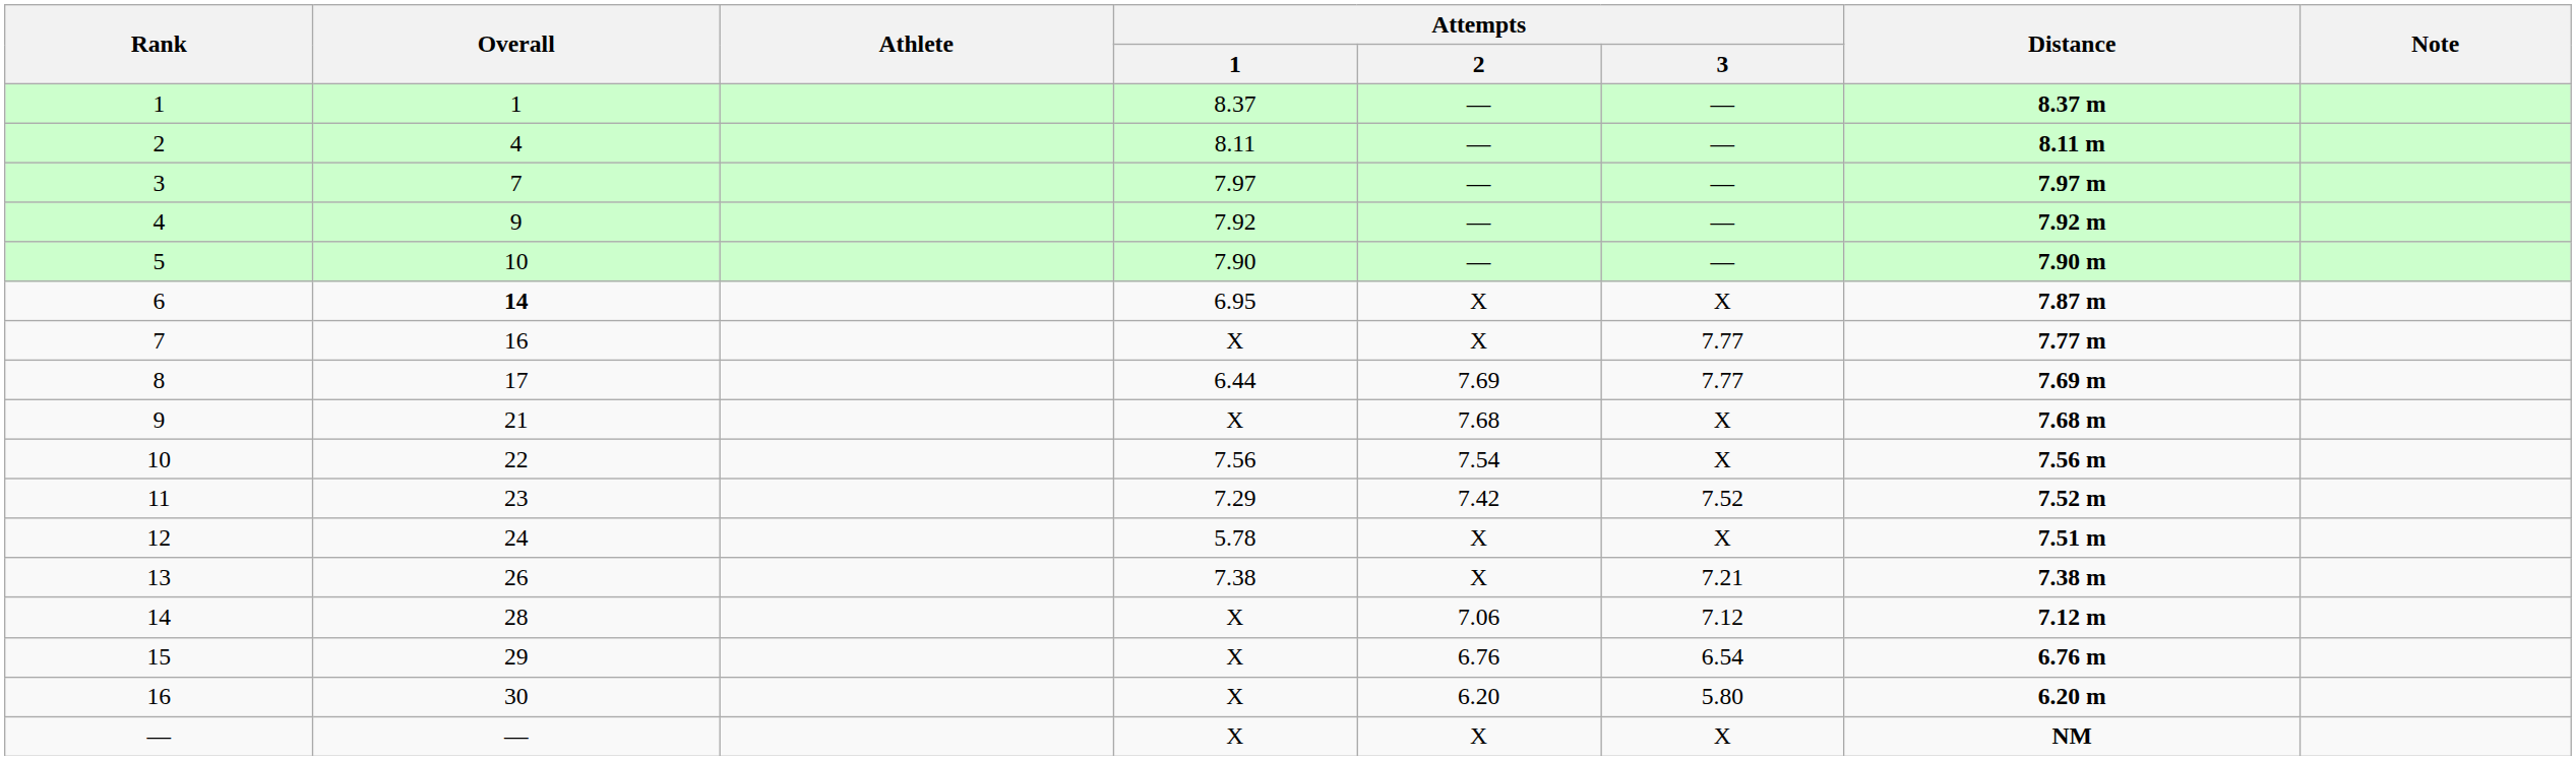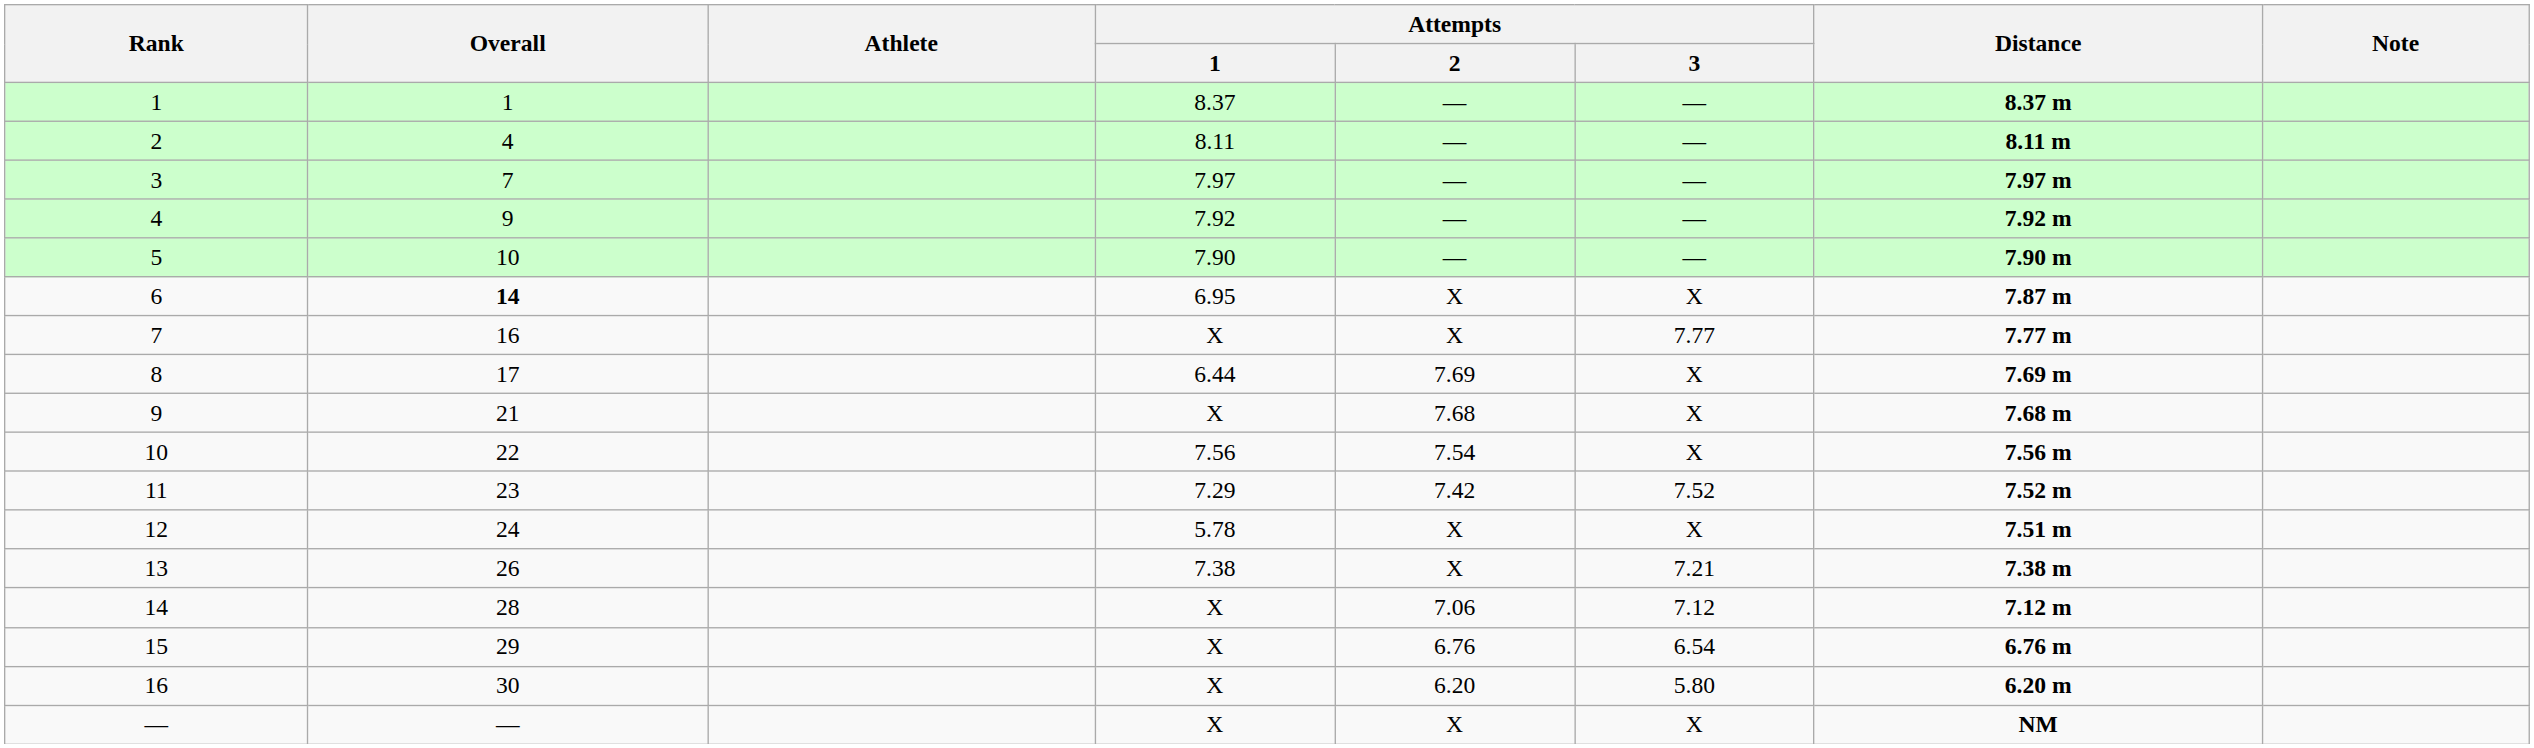 <table class="wikitable" style=" text-align:center; font-size:110%;" width="95%">
 <tr>
 <th rowspan="2">Rank</th>
 <th rowspan="2">Overall</th>
 <th rowspan="2">Athlete</th>
 <th colspan="3">Attempts</th>
 <th rowspan="2">Distance</th>
 <th rowspan="2">Note</th>
 </tr>
 <tr>
 <th>1</th>
 <th>2</th>
 <th>3</th>
 </tr>
 <tr style="background:#ccffcc;">
 <td>1</td>
 <td>1</td>
 <td align=left></td>
 <td>8.37</td>
 <td>—</td>
 <td>—</td>
 <td><strong>8.37 m </strong></td>
 <td></td>
 </tr>
 <tr style="background:#ccffcc;">
 <td>2</td>
 <td>4</td>
 <td align=left></td>
 <td>8.11</td>
 <td>—</td>
 <td>—</td>
 <td><strong>8.11 m </strong></td>
 <td></td>
 </tr>
 <tr style="background:#ccffcc;">
 <td>3</td>
 <td>7</td>
 <td align=left></td>
 <td>7.97</td>
 <td>—</td>
 <td>—</td>
 <td><strong>7.97 m </strong></td>
 <td></td>
 </tr>
 <tr style="background:#ccffcc;">
 <td>4</td>
 <td>9</td>
 <td align=left></td>
 <td>7.92</td>
 <td>—</td>
 <td>—</td>
 <td><strong>7.92 m </strong></td>
 <td></td>
 </tr>
 <tr style="background:#ccffcc;">
 <td>5</td>
 <td>10</td>
 <td align=left></td>
 <td>7.90</td>
 <td>—</td>
 <td>—</td>
 <td><strong>7.90 m </strong></td>
 <td></td>
 </tr>
 <tr>
 <td>6</td>
 <td><strong>14</strong></td>
 <td align=left></td>
 <td>6.95</td>
 <td>X</td>
 <td>X</td>
 <td><strong>7.87 m </strong></td>
 <td></td>
 </tr>
 <tr>
 <td>7</td>
 <td>16</td>
 <td align=left></td>
 <td>X</td>
 <td>X</td>
 <td>7.77</td>
 <td><strong>7.77 m </strong></td>
 <td></td>
 </tr>
 <tr>
 <td>8</td>
 <td>17</td>
 <td align=left></td>
 <td>6.44</td>
 <td>7.69</td>
-<td>7.77</td>
+<td>X</td>
 <td><strong>7.69 m </strong></td>
 <td></td>
 </tr>
 <tr>
 <td>9</td>
 <td>21</td>
 <td align=left></td>
 <td>X</td>
 <td>7.68</td>
 <td>X</td>
 <td><strong>7.68 m </strong></td>
 <td></td>
 </tr>
 <tr>
 <td>10</td>
 <td>22</td>
 <td align=left></td>
 <td>7.56</td>
 <td>7.54</td>
 <td>X</td>
 <td><strong>7.56 m </strong></td>
 <td></td>
 </tr>
 <tr>
 <td>11</td>
 <td>23</td>
 <td align=left></td>
 <td>7.29</td>
 <td>7.42</td>
 <td>7.52</td>
 <td><strong>7.52 m </strong></td>
 <td></td>
 </tr>
 <tr>
 <td>12</td>
 <td>24</td>
 <td align=left></td>
 <td>5.78</td>
 <td>X</td>
 <td>X</td>
 <td><strong>7.51 m </strong></td>
 <td></td>
 </tr>
 <tr>
 <td>13</td>
 <td>26</td>
 <td align=left></td>
 <td>7.38</td>
 <td>X</td>
 <td>7.21</td>
 <td><strong>7.38 m </strong></td>
 <td></td>
 </tr>
 <tr>
 <td>14</td>
 <td>28</td>
 <td align=left></td>
 <td>X</td>
 <td>7.06</td>
 <td>7.12</td>
 <td><strong>7.12 m </strong></td>
 <td></td>
 </tr>
 <tr>
 <td>15</td>
 <td>29</td>
 <td align=left></td>
 <td>X</td>
 <td>6.76</td>
 <td>6.54</td>
 <td><strong>6.76 m </strong></td>
 <td></td>
 </tr>
 <tr>
 <td>16</td>
 <td>30</td>
 <td align=left></td>
 <td>X</td>
 <td>6.20</td>
 <td>5.80</td>
 <td><strong>6.20 m </strong></td>
 <td></td>
 </tr>
 <tr>
 <td>—</td>
 <td>—</td>
 <td align=left></td>
 <td>X</td>
 <td>X</td>
 <td>X</td>
 <td><strong>NM </strong></td>
 </tr>
 </table>
